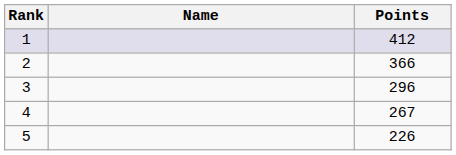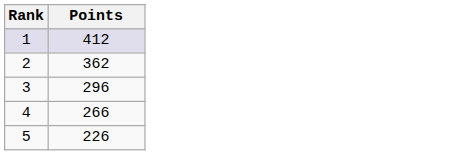 <table class="wikitable" style="font-size:95%">
 <tr>
 <th scope="col">Rank</th>
-<th scope="col" style="width:20em">Name</th>
 <th scope="col" style="width:6em">Points</th>
 </tr>
 <tr bgcolor="#E0DDED" align="center">
 <td>1</td>
-<td align="left"></td>
 <td>412</td>
 </tr>
 <tr align="center">
 <td>2</td>
-<td align="left"></td>
-<td>366</td>
+<td>362</td>
 </tr>
 <tr align="center">
 <td>3</td>
-<td align="left"></td>
 <td>296</td>
 </tr>
 <tr align="center">
 <td>4</td>
-<td align="left"></td>
-<td>267</td>
+<td>266</td>
 </tr>
 <tr align="center">
 <td>5</td>
-<td align="left"></td>
 <td>226</td>
 </tr>
 </table>
